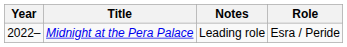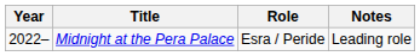 <table class="wikitable sortable">
 <tr>
 <th>Year</th>
 <th>Title</th>
+<th>Role</th>
 <th>Notes</th>
-<th>Role</th>
 </tr>
 <tr>
 <td>2022–</td>
 <td><em><a href='#'>Midnight at the Pera Palace</a></em></td>
+<td>Esra / Peride</td>
 <td>Leading role</td>
-<td>Esra / Peride</td>
 </tr>
 </table>
